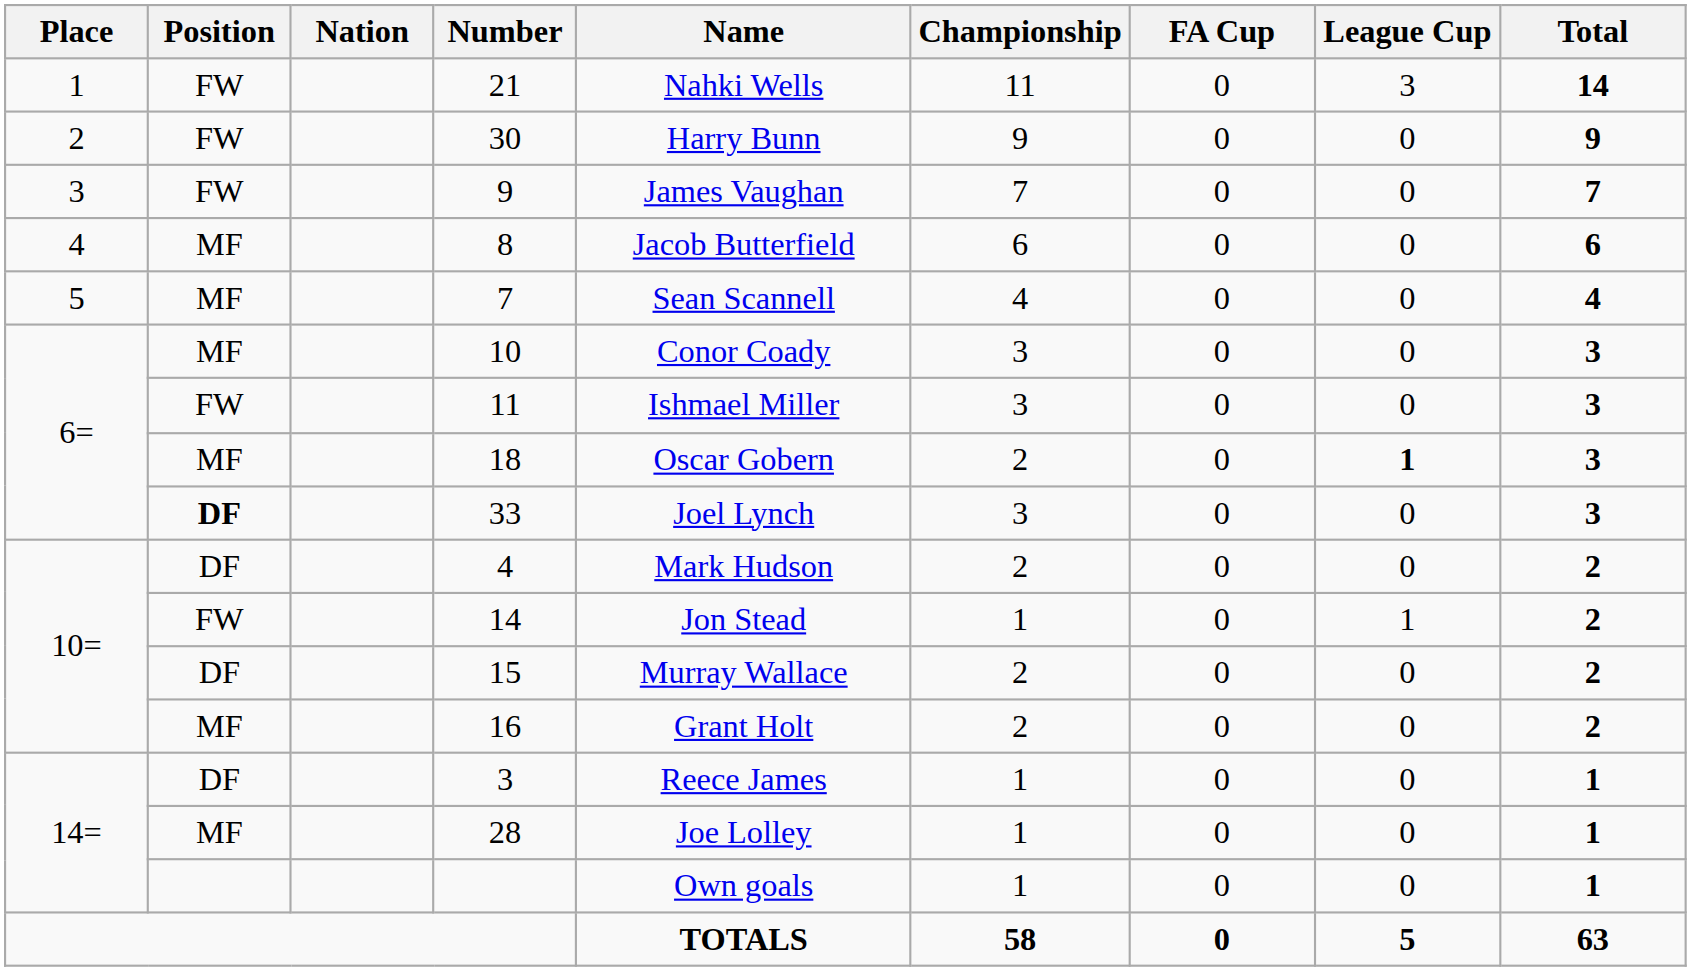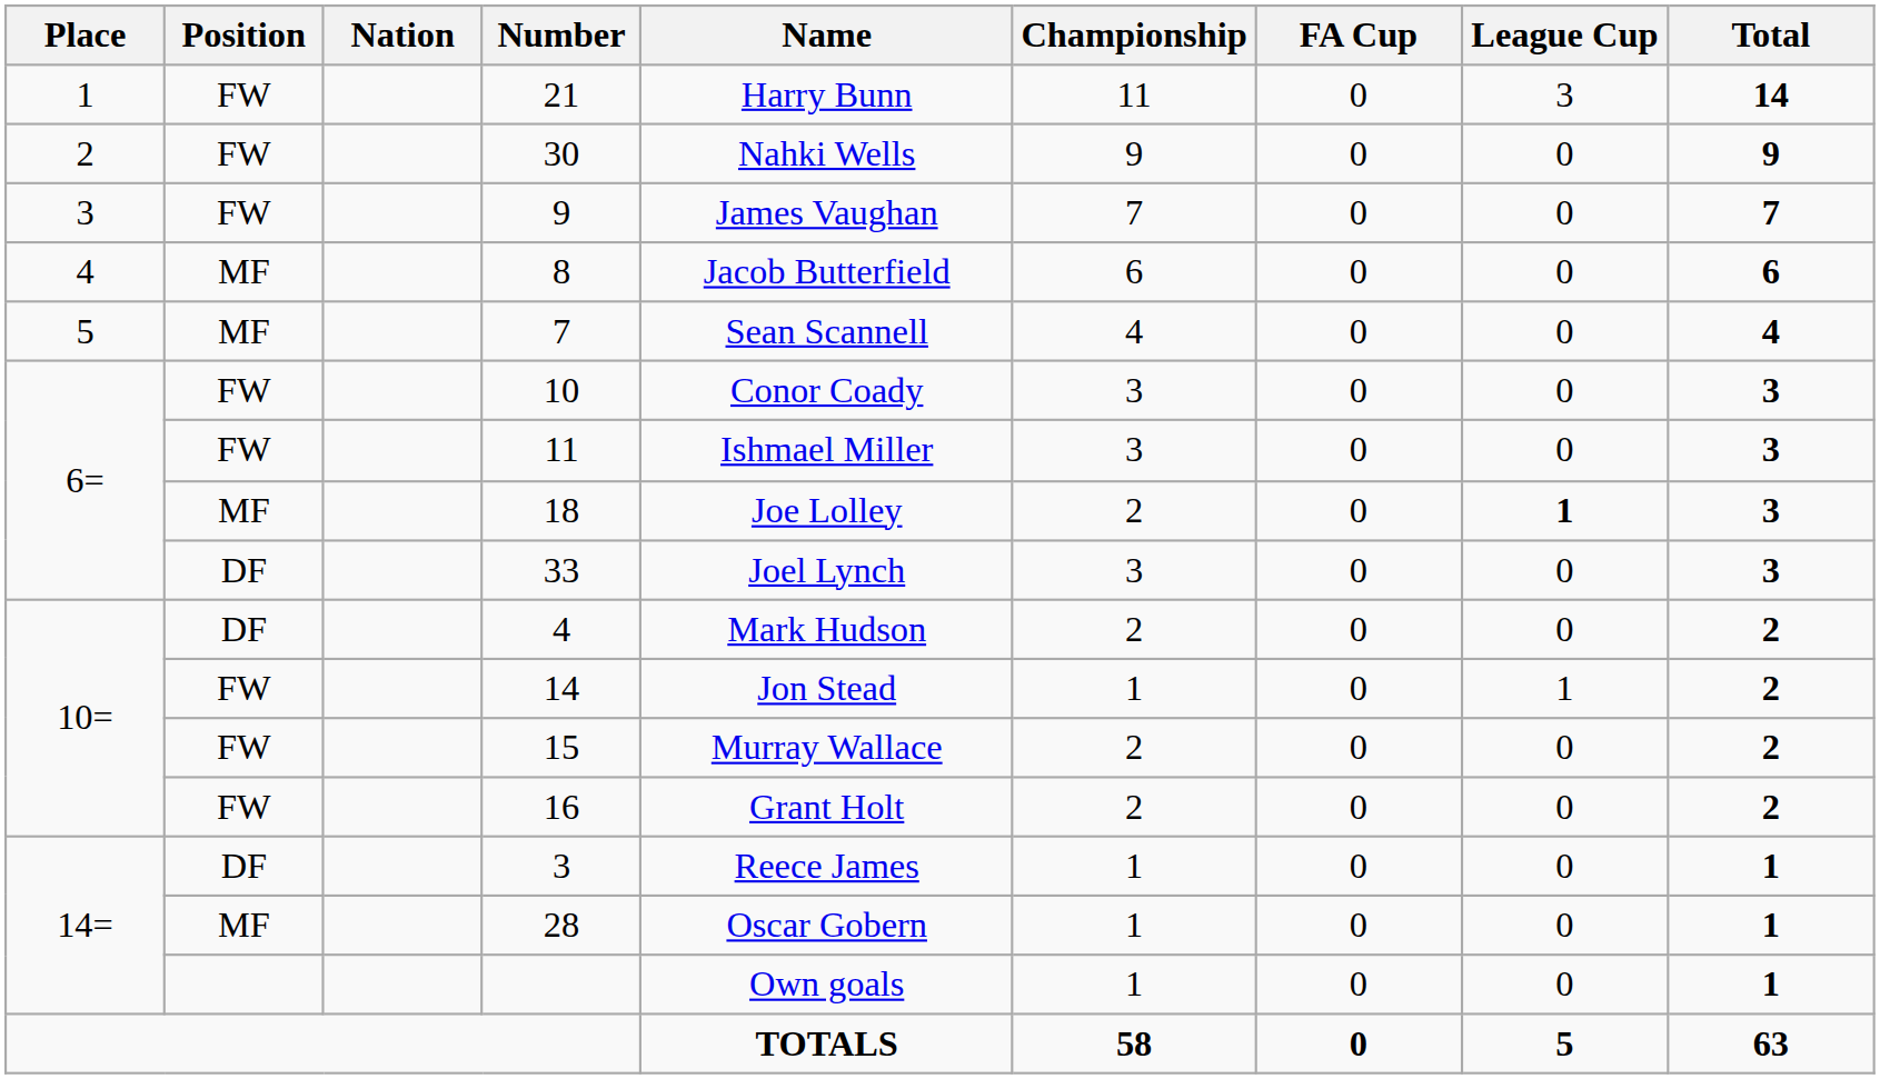 <table class="wikitable" style="font-size: 95%; text-align: center;">
 <tr>
 <th width=60>Place</th>
 <th width=60>Position</th>
 <th width=60>Nation</th>
 <th width=60>Number</th>
 <th width=150>Name</th>
 <th width=80>Championship</th>
 <th width=80>FA Cup</th>
 <th width=80>League Cup</th>
 <th width=80>Total</th>
 </tr>
 <tr>
 <td>1</td>
 <td>FW</td>
 <td></td>
 <td>21</td>
-<td><a href='#'>Nahki Wells</a></td>
+<td><a href='#'>Harry Bunn</a></td>
 <td>11</td>
 <td>0</td>
 <td>3</td>
 <td><strong>14</strong></td>
 </tr>
 <tr>
 <td>2</td>
 <td>FW</td>
 <td></td>
 <td>30</td>
-<td><a href='#'>Harry Bunn</a></td>
+<td><a href='#'>Nahki Wells</a></td>
 <td>9</td>
 <td>0</td>
 <td>0</td>
 <td><strong>9</strong></td>
 </tr>
 <tr>
 <td>3</td>
 <td>FW</td>
 <td></td>
 <td>9</td>
 <td><a href='#'>James Vaughan</a></td>
 <td>7</td>
 <td>0</td>
 <td>0</td>
 <td><strong>7</strong></td>
 </tr>
 <tr>
 <td>4</td>
 <td>MF</td>
 <td></td>
 <td>8</td>
 <td><a href='#'>Jacob Butterfield</a></td>
 <td>6</td>
 <td>0</td>
 <td>0</td>
 <td><strong>6</strong></td>
 </tr>
 <tr>
 <td>5</td>
 <td>MF</td>
 <td></td>
 <td>7</td>
 <td><a href='#'>Sean Scannell</a></td>
 <td>4</td>
 <td>0</td>
 <td>0</td>
 <td><strong>4</strong></td>
 </tr>
 <tr>
 <td rowspan="4">6=</td>
-<td>MF</td>
+<td>FW</td>
 <td></td>
 <td>10</td>
 <td><a href='#'>Conor Coady</a></td>
 <td>3</td>
 <td>0</td>
 <td>0</td>
 <td><strong>3</strong></td>
 </tr>
 <tr>
 <td>FW</td>
 <td></td>
 <td>11</td>
 <td><a href='#'>Ishmael Miller</a></td>
 <td>3</td>
 <td>0</td>
 <td>0</td>
 <td><strong>3</strong></td>
 </tr>
 <tr>
 <td>MF</td>
 <td></td>
 <td>18</td>
-<td><a href='#'>Oscar Gobern</a></td>
+<td><a href='#'>Joe Lolley</a></td>
 <td>2</td>
 <td>0</td>
 <td><strong>1</strong></td>
 <td><strong>3</strong></td>
 </tr>
 <tr>
-<td><strong>DF</strong></td>
+<td>DF</td>
 <td></td>
 <td>33</td>
 <td><a href='#'>Joel Lynch</a></td>
 <td>3</td>
 <td>0</td>
 <td>0</td>
 <td><strong>3</strong></td>
 </tr>
 <tr>
 <td rowspan="4">10=</td>
 <td>DF</td>
 <td></td>
 <td>4</td>
 <td><a href='#'>Mark Hudson</a></td>
 <td>2</td>
 <td>0</td>
 <td>0</td>
 <td><strong>2</strong></td>
 </tr>
 <tr>
 <td>FW</td>
 <td></td>
 <td>14</td>
 <td><a href='#'>Jon Stead</a></td>
 <td>1</td>
 <td>0</td>
 <td>1</td>
 <td><strong>2</strong></td>
 </tr>
 <tr>
-<td>DF</td>
+<td>FW</td>
 <td></td>
 <td>15</td>
 <td><a href='#'>Murray Wallace</a></td>
 <td>2</td>
 <td>0</td>
 <td>0</td>
 <td><strong>2</strong></td>
 </tr>
 <tr>
-<td>MF</td>
+<td>FW</td>
 <td></td>
 <td>16</td>
 <td><a href='#'>Grant Holt</a></td>
 <td>2</td>
 <td>0</td>
 <td>0</td>
 <td><strong>2</strong></td>
 </tr>
 <tr>
 <td rowspan="3">14=</td>
 <td>DF</td>
 <td></td>
 <td>3</td>
 <td><a href='#'>Reece James</a></td>
 <td>1</td>
 <td>0</td>
 <td>0</td>
 <td><strong>1</strong></td>
 </tr>
 <tr>
 <td>MF</td>
 <td></td>
 <td>28</td>
-<td><a href='#'>Joe Lolley</a></td>
+<td><a href='#'>Oscar Gobern</a></td>
 <td>1</td>
 <td>0</td>
 <td>0</td>
 <td><strong>1</strong></td>
 </tr>
 <tr>
 <td></td>
 <td></td>
 <td></td>
 <td><a href='#'>Own goals</a></td>
 <td>1</td>
 <td>0</td>
 <td>0</td>
 <td><strong>1</strong></td>
 </tr>
 <tr>
 <td colspan="4"></td>
 <td><strong>TOTALS</strong></td>
 <td><strong>58</strong></td>
 <td><strong>0</strong></td>
 <td><strong>5</strong></td>
 <td><strong>63</strong></td>
 </tr>
 </table>
